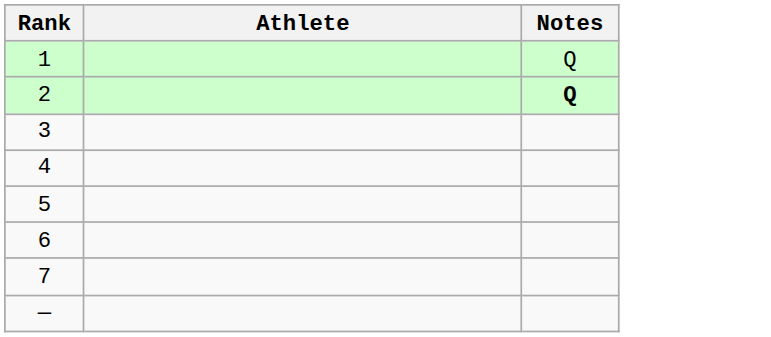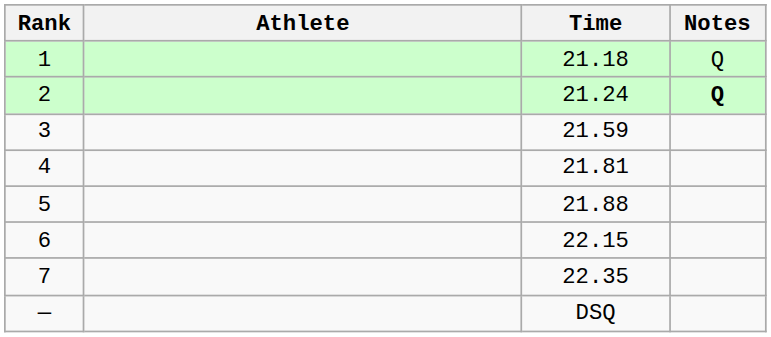 <table class="wikitable" style="text-align:center">
 <tr>
 <th width=40>Rank</th>
 <th width=250>Athlete</th>
+<th width=80>Time</th>
 <th width=50>Notes</th>
 </tr>
 <tr bgcolor=ccffcc>
 <td>1</td>
 <td align=left></td>
+<td>21.18</td>
 <td>Q</td>
 </tr>
 <tr bgcolor=ccffcc>
 <td>2</td>
 <td align=left></td>
+<td>21.24</td>
 <td><strong>Q</strong></td>
 </tr>
 <tr>
 <td>3</td>
 <td align=left></td>
+<td>21.59</td>
 <td></td>
 </tr>
 <tr>
 <td>4</td>
 <td align=left></td>
+<td>21.81</td>
 <td></td>
 </tr>
 <tr>
 <td>5</td>
 <td align=left></td>
+<td>21.88</td>
 <td></td>
 </tr>
 <tr>
 <td>6</td>
 <td align=left></td>
+<td>22.15</td>
 <td></td>
 </tr>
 <tr>
 <td>7</td>
 <td align=left></td>
+<td>22.35</td>
 <td></td>
 </tr>
 <tr>
 <td>—</td>
 <td align=left></td>
+<td>DSQ</td>
 <td></td>
 </tr>
 </table>
